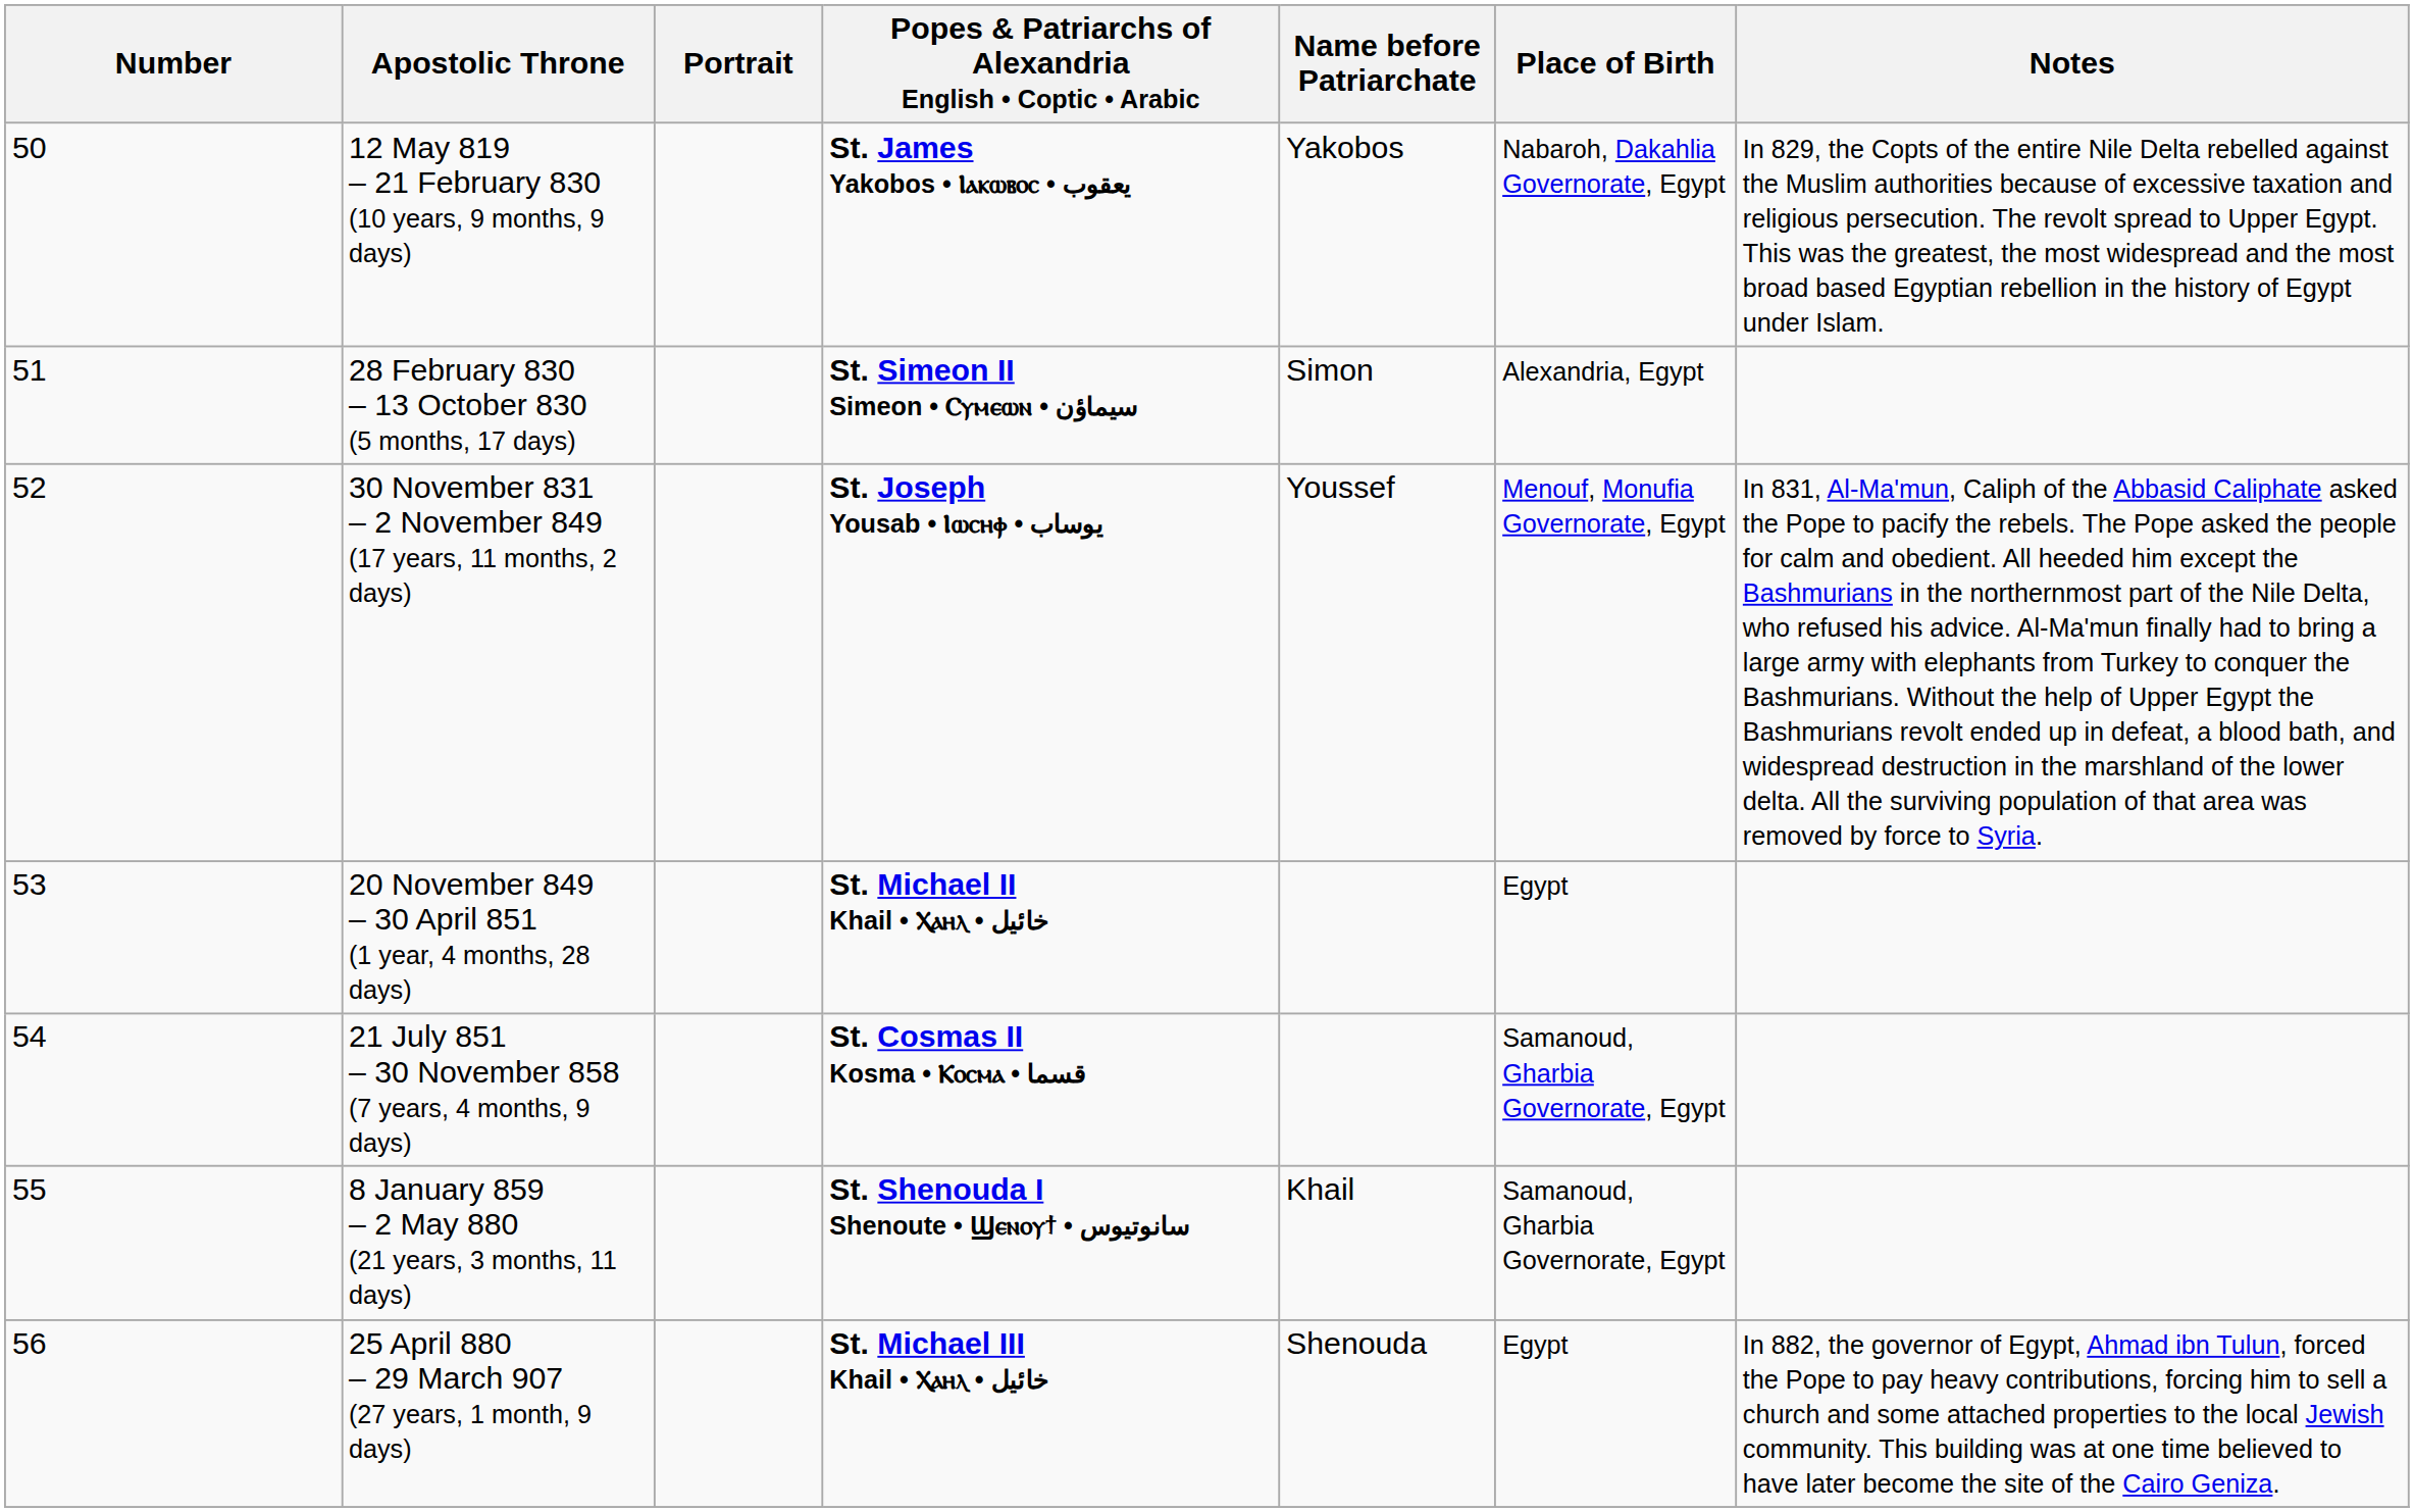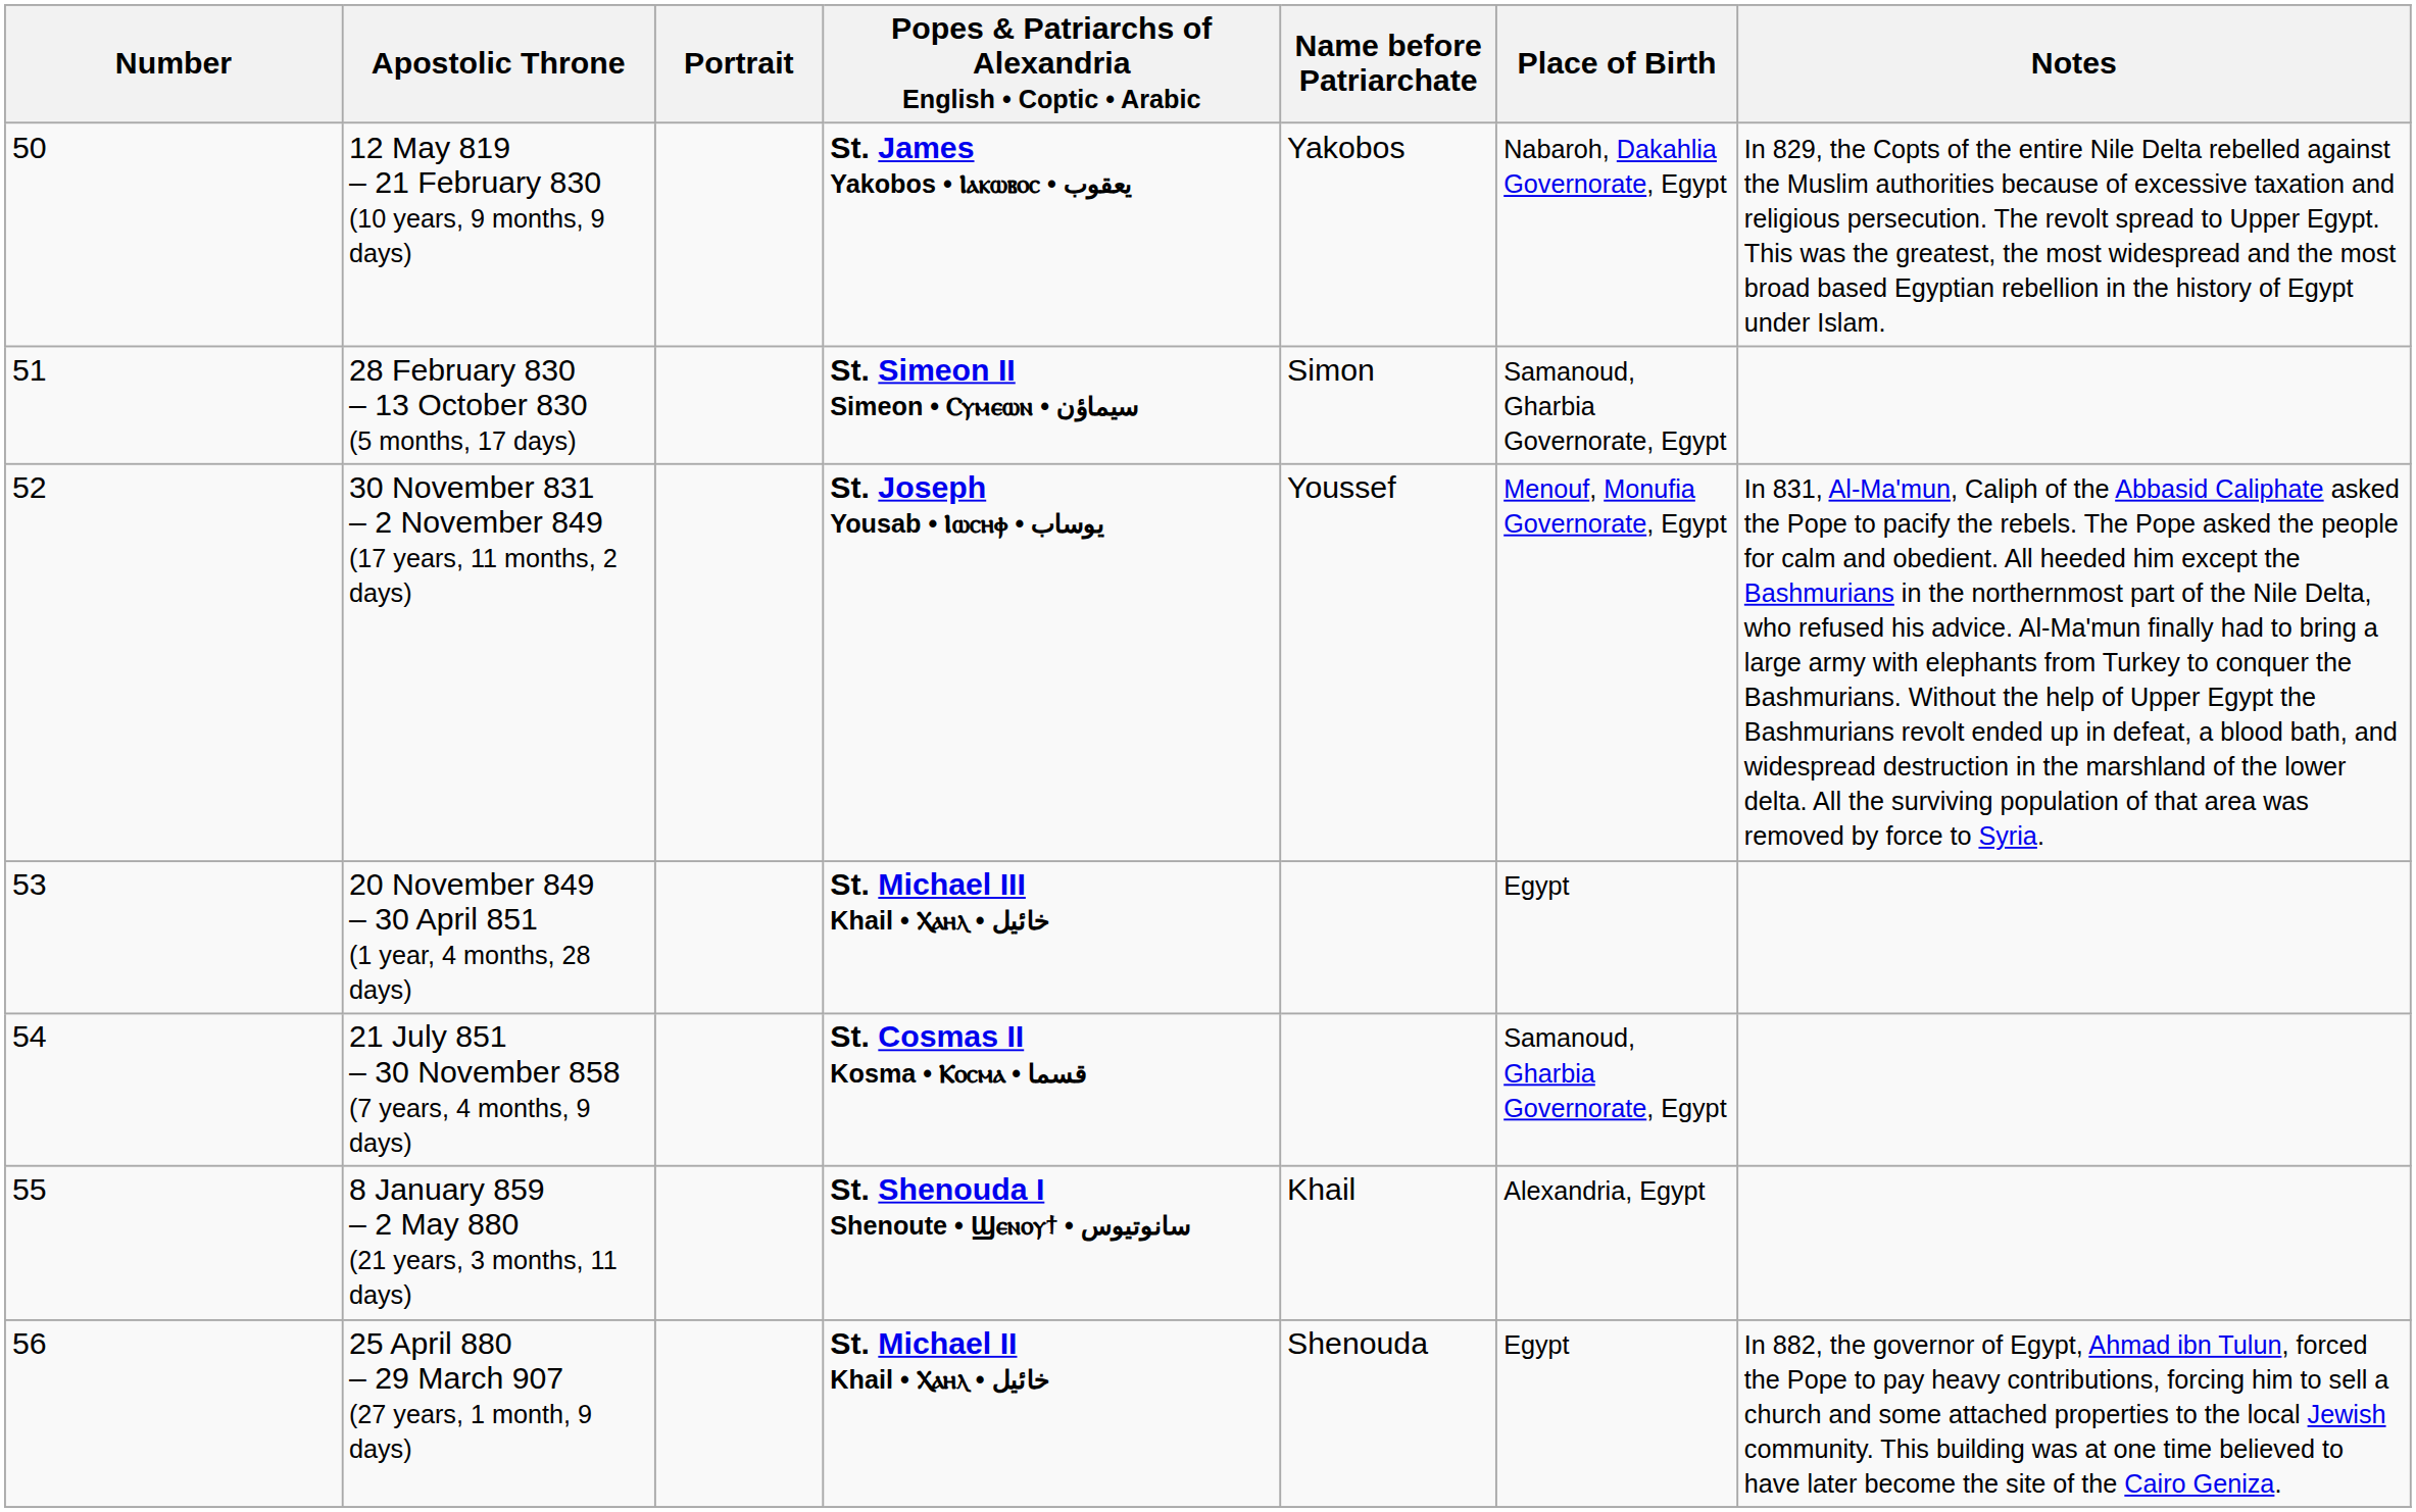 <table class="wikitable">
 <tr>
 <th>Number</th>
 <th style="width:13%;">Apostolic Throne</th>
 <th style="width:7%;">Portrait</th>
 <th style="width:19%;">Popes & Patriarchs of Alexandria<br><small>English • Coptic • Arabic</small></th>
 <th style="width:9%;">Name before Patriarchate</th>
 <th style="width:10%;">Place of Birth</th>
 <th style="width:28%;">Notes</th>
 </tr>
 <tr valign="top">
 <td>50</td>
 <td>12 May 819<br>– 21 February 830<br><small>(10 years, 9 months, 9 days)</small></td>
 <td></td>
 <td><strong>St. <a href='#'>James</a></strong><br><small><strong>Yakobos • Ⲓⲁⲕⲱⲃⲟⲥ • يعقوب</strong><br></small></td>
 <td>Yakobos</td>
 <td><small>Nabaroh, <a href='#'>Dakahlia Governorate</a>, Egypt</small></td>
 <td><small>In 829, the Copts of the entire Nile Delta rebelled against the Muslim authorities because of excessive taxation and religious persecution. The revolt spread to Upper Egypt. This was the greatest, the most widespread and the most broad based Egyptian rebellion in the history of Egypt under Islam. </small></td>
 </tr>
 <tr valign="top">
 <td>51</td>
 <td>28 February 830<br>– 13 October 830<br><small>(5 months, 17 days)</small></td>
 <td></td>
 <td><strong>St. <a href='#'>Simeon II</a></strong><br><small><strong>Simeon • Ⲥⲩⲙⲉⲱⲛ • سيماؤن</strong></small></td>
 <td>Simon</td>
-<td><small>Alexandria, Egypt</small></td>
+<td><small>Samanoud, Gharbia Governorate, Egypt</small></td>
 <td><small></small></td>
 </tr>
 <tr valign="top">
 <td>52</td>
 <td>30 November 831<br>– 2 November 849<br><small>(17 years, 11 months, 2 days)</small></td>
 <td></td>
 <td><strong>St. <a href='#'>Joseph</a></strong><br><small><strong>Yousab • Ⲓⲱⲥⲏⲫ • يوساب</strong></small></td>
 <td>Youssef</td>
 <td><small><a href='#'>Menouf</a>, <a href='#'>Monufia Governorate</a>, Egypt</small></td>
 <td><small>In 831, <a href='#'>Al-Ma'mun</a>, Caliph of the <a href='#'>Abbasid Caliphate</a> asked the Pope to pacify the rebels. The Pope asked the people for calm and obedient. All heeded him except the <a href='#'>Bashmurians</a> in the northernmost part of the Nile Delta, who refused his advice. Al-Ma'mun finally had to bring a large army with elephants from Turkey to conquer the Bashmurians. Without the help of Upper Egypt the Bashmurians revolt ended up in defeat, a blood bath, and widespread destruction in the marshland of the lower delta. All the surviving population of that area was removed by force to <a href='#'>Syria</a>.</small></td>
 </tr>
 <tr valign="top">
 <td>53</td>
 <td>20 November 849<br>– 30 April 851<br><small>(1 year, 4 months, 28 days)</small></td>
 <td></td>
-<td><strong>St. <a href='#'>Michael II</a></strong><br><small><strong>Khail • Ⲭⲁⲏⲗ • خائيل</strong></small></td>
+<td><strong>St. <a href='#'>Michael III</a></strong><br><small><strong>Khail • Ⲭⲁⲏⲗ • خائيل</strong></small></td>
 <td></td>
 <td><small>Egypt</small></td>
 <td><small></small></td>
 </tr>
 <tr valign="top">
 <td>54</td>
 <td>21 July 851<br>– 30 November 858<br><small>(7 years, 4 months, 9 days)</small></td>
 <td></td>
 <td><strong>St. <a href='#'>Cosmas II</a></strong><br><small><strong>Kosma • Ⲕⲟⲥⲙⲁ • قسما</strong></small></td>
 <td></td>
 <td><small>Samanoud, <a href='#'>Gharbia Governorate</a>, Egypt</small></td>
 <td><small></small></td>
 </tr>
 <tr valign="top">
 <td>55</td>
 <td>8 January 859<br>– 2 May 880<br><small>(21 years, 3 months, 11 days)</small></td>
 <td></td>
 <td><strong>St. <a href='#'>Shenouda I</a></strong><br><small><strong>Shenoute • Ϣⲉⲛⲟⲩϯ • سانوتيوس</strong></small></td>
 <td>Khail</td>
-<td><small>Samanoud, Gharbia Governorate, Egypt</small></td>
+<td><small>Alexandria, Egypt</small></td>
 <td><small></small></td>
 </tr>
 <tr valign="top">
 <td>56</td>
 <td>25 April 880<br>– 29 March 907<br><small>(27 years, 1 month, 9 days)</small></td>
 <td></td>
-<td><strong>St. <a href='#'>Michael III</a></strong><br><small><strong>Khail • Ⲭⲁⲏⲗ • خائيل</strong></small></td>
+<td><strong>St. <a href='#'>Michael II</a></strong><br><small><strong>Khail • Ⲭⲁⲏⲗ • خائيل</strong></small></td>
 <td>Shenouda</td>
 <td><small>Egypt</small></td>
 <td><small>In 882, the governor of Egypt, <a href='#'>Ahmad ibn Tulun</a>, forced the Pope to pay heavy contributions, forcing him to sell a church and some attached properties to the local <a href='#'>Jewish</a> community. This building was at one time believed to have later become the site of the <a href='#'>Cairo Geniza</a>.</small></td>
 </tr>
 <tr valign="top">
 </tr>
 </table>
